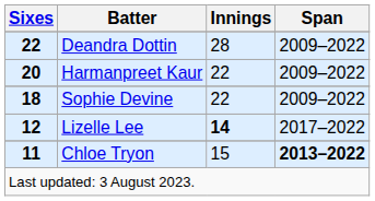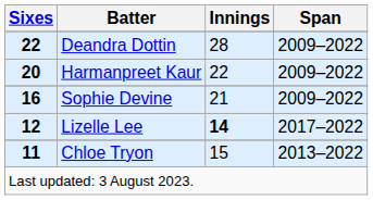 <table class="wikitable">
 <tr>
 <th><a href='#'>Sixes</a></th>
 <th>Batter</th>
 <th>Innings</th>
 <th>Span</th>
 </tr>
 <tr>
 </tr>
 <tr style="background-color:#def;">
 <th style="background-color:#def;">22</th>
 <td> <a href='#'>Deandra Dottin</a></td>
 <td>28</td>
 <td>2009–2022</td>
 </tr>
 <tr>
 </tr>
 <tr style="background-color:#def;">
 <th style="background-color:#def;">20</th>
 <td> <a href='#'>Harmanpreet Kaur</a></td>
 <td>22</td>
 <td>2009–2022</td>
 </tr>
 <tr>
 </tr>
 <tr style="background-color:#def;">
-<th style="background-color:#def;">18</th>
+<th style="background-color:#def;">16</th>
 <td> <a href='#'>Sophie Devine</a></td>
-<td>22</td>
+<td>21</td>
 <td>2009–2022</td>
 </tr>
 <tr>
 </tr>
 <tr style="background-color:#def;">
 <th style="background-color:#def;">12</th>
 <td> <a href='#'>Lizelle Lee</a></td>
 <td><strong>14</strong></td>
 <td>2017–2022</td>
 </tr>
 <tr>
 </tr>
 <tr style="background-color:#def;">
 <th style="background-color:#def;">11</th>
 <td> <a href='#'>Chloe Tryon</a></td>
 <td>15</td>
-<td><strong>2013–2022</strong></td>
+<td>2013–2022</td>
 </tr>
 <tr>
 <td colspan=4><small>Last updated: 3 August 2023.</small></td>
 </tr>
 </table>
